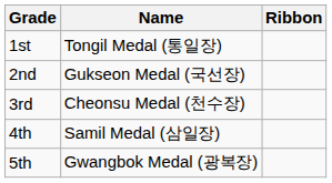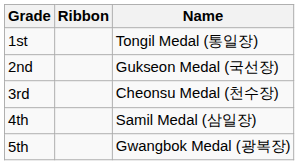 <table class="wikitable">
 <tr>
 <th>Grade</th>
+<th>Ribbon</th>
 <th>Name</th>
-<th>Ribbon</th>
 </tr>
 <tr>
 <td>1st</td>
+<td></td>
 <td>Tongil Medal (통일장)</td>
-<td></td>
 </tr>
 <tr>
 <td>2nd</td>
+<td></td>
 <td>Gukseon Medal (국선장)</td>
-<td></td>
 </tr>
 <tr>
 <td>3rd</td>
+<td></td>
 <td>Cheonsu Medal (천수장)</td>
-<td></td>
 </tr>
 <tr>
 <td>4th</td>
+<td></td>
 <td>Samil Medal (삼일장)</td>
-<td></td>
 </tr>
 <tr>
 <td>5th</td>
+<td></td>
 <td>Gwangbok Medal (광복장)</td>
-<td></td>
 </tr>
 </table>
